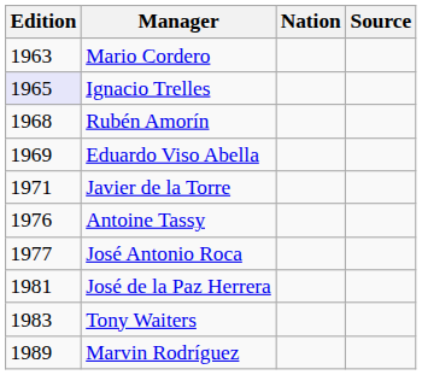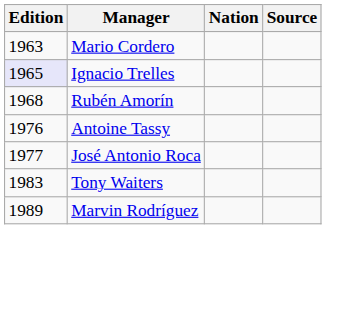 <table class="wikitable">
 <tr>
 <th>Edition</th>
 <th>Manager</th>
 <th>Nation</th>
 <th>Source</th>
 </tr>
 <tr>
 <td>1963</td>
 <td>  <a href='#'>Mario Cordero</a></td>
 <td></td>
 <td></td>
 </tr>
 <tr>
 <td style="background: lavender;">1965</td>
 <td>  <a href='#'>Ignacio Trelles</a></td>
 <td></td>
 <td></td>
 </tr>
 <tr>
 <td>1968</td>
 <td>  <a href='#'>Rubén Amorín</a></td>
 <td></td>
 <td></td>
 </tr>
 <tr>
-<td>1969</td>
-<td>  <a href='#'>Eduardo Viso Abella</a></td>
-<td></td>
-<td></td>
-</tr>
-<tr>
-<td>1971</td>
-<td>  <a href='#'>Javier de la Torre</a></td>
-<td></td>
-<td></td>
-</tr>
-<tr>
 <td>1976</td>
 <td>  <a href='#'>Antoine Tassy</a></td>
 <td></td>
 <td></td>
 </tr>
 <tr>
 <td>1977</td>
 <td>  <a href='#'>José Antonio Roca</a></td>
-<td></td>
-<td></td>
-</tr>
-<tr>
-<td>1981</td>
-<td> <a href='#'>José de la Paz Herrera</a></td>
 <td></td>
 <td></td>
 </tr>
 <tr>
 <td>1983</td>
 <td>  <a href='#'>Tony Waiters</a></td>
 <td></td>
 <td></td>
 </tr>
 <tr>
 <td>1989</td>
 <td>  <a href='#'>Marvin Rodríguez</a></td>
 <td></td>
 <td></td>
 </tr>
 </table>
